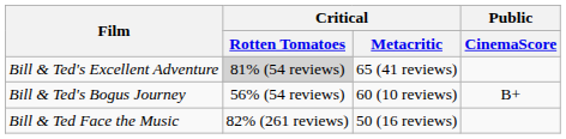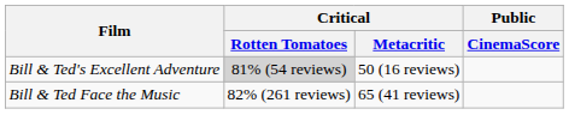 <table class="wikitable plainrowheaders sortable" style="text-align: center;">
 <tr>
 <th scope="col" rowspan="2">Film</th>
 <th scope="col" colspan="2">Critical</th>
 <th scope="col">Public</th>
 </tr>
 <tr>
 <th scope="col"><a href='#'>Rotten Tomatoes</a></th>
 <th scope="col"><a href='#'>Metacritic</a></th>
 <th scope="col"><a href='#'>CinemaScore</a></th>
 </tr>
 <tr>
 <td style="text-align: left;"><em>Bill & Ted's Excellent Adventure</em></td>
 <td style="background: lightgrey;">81% (54 reviews)</td>
-<td>65 (41 reviews)</td>
+<td>50 (16 reviews)</td>
 <td></td>
-</tr>
-<tr>
-<td style="text-align: left;"><em>Bill & Ted's Bogus Journey</em></td>
-<td>56% (54 reviews)</td>
-<td>60 (10 reviews)</td>
-<td>B+</td>
 </tr>
 <tr>
 <td style="text-align: left;"><em>Bill & Ted Face the Music</em></td>
 <td>82% (261 reviews)</td>
-<td>50 (16 reviews)</td>
+<td>65 (41 reviews)</td>
 <td></td>
 </tr>
 </table>
